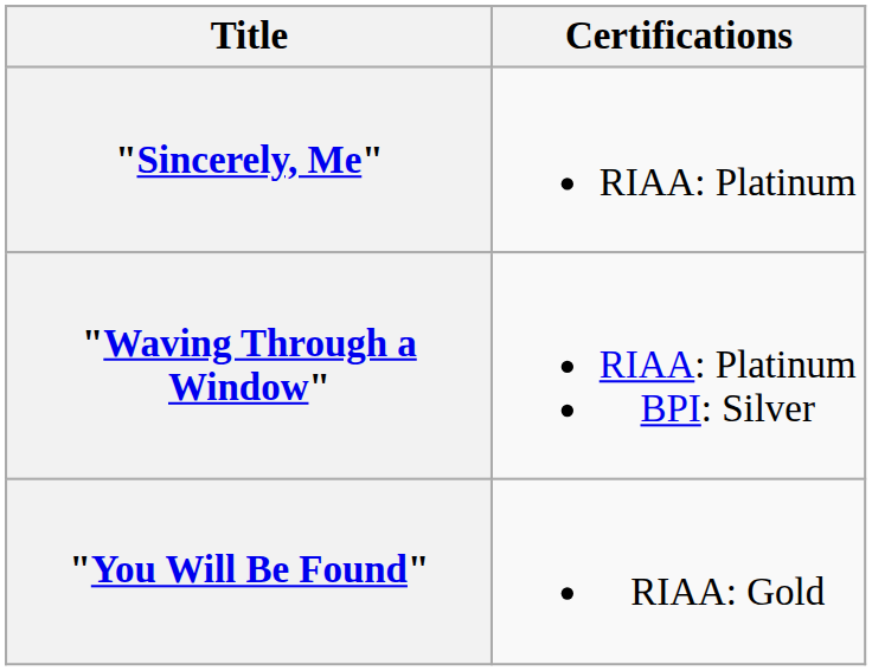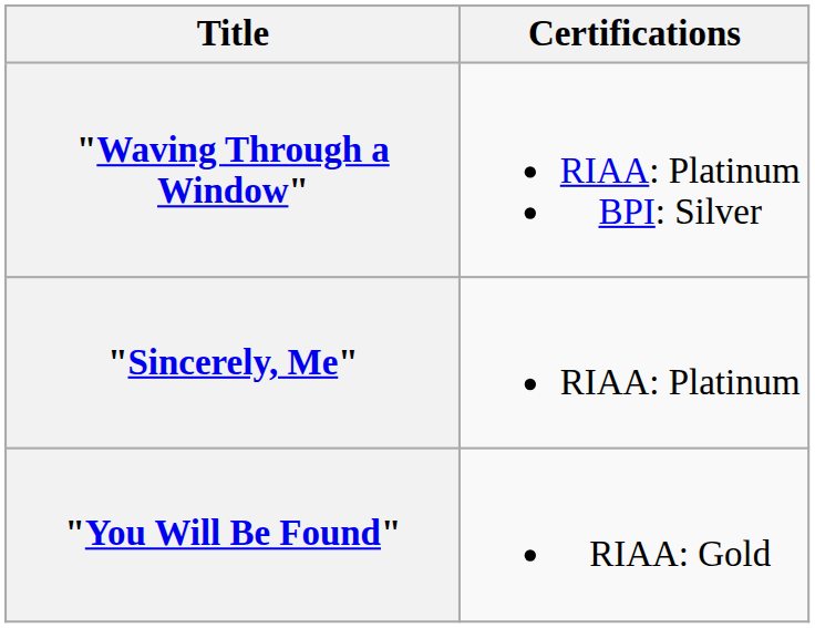 <table class="wikitable plainrowheaders" style="text-align:center;" border="1">
 <tr>
 <th rowspan="1" scope="col" style="width:12em;">Title</th>
 <th rowspan="1" scope="col">Certifications</th>
 </tr>
 <tr>
+<th scope="row">"<a href='#'>Waving Through a Window</a>"</th>
+<td><br><ul><li><a href='#'>RIAA</a>: Platinum</li><li><a href='#'>BPI</a>: Silver</li></ul></td>
+</tr>
+<tr>
 <th scope="row">"<a href='#'>Sincerely, Me</a>"</th>
 <td><br><ul><li>RIAA: Platinum</li></ul></td>
-</tr>
-<tr>
-<th scope="row">"<a href='#'>Waving Through a Window</a>"</th>
-<td><br><ul><li><a href='#'>RIAA</a>: Platinum</li><li><a href='#'>BPI</a>: Silver</li></ul></td>
 </tr>
 <tr>
 <th scope="row">"<a href='#'>You Will Be Found</a>"</th>
 <td><br><ul><li>RIAA: Gold</li></ul></td>
 </tr>
 </table>
